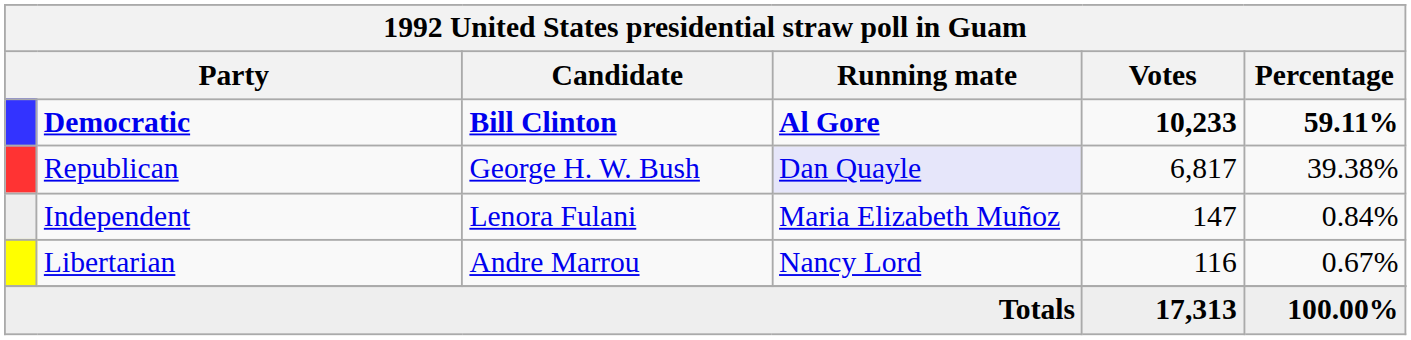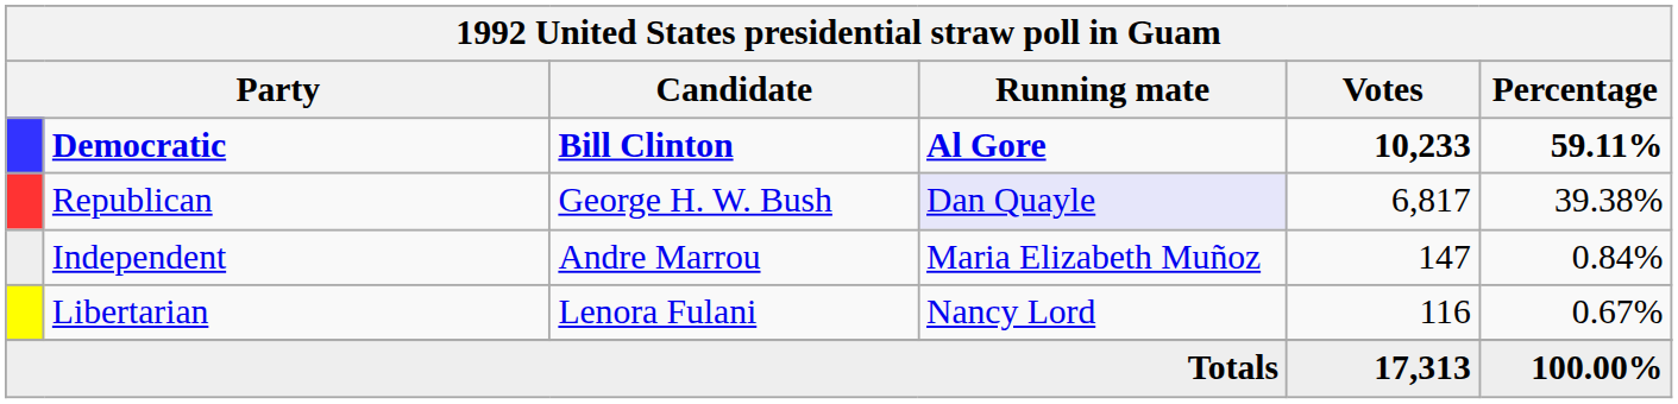 <table class="wikitable">
 <tr>
 <th colspan="6">1992 United States presidential straw poll in Guam</th>
 </tr>
 <tr>
 <th colspan="2" style="width: 15em">Party</th>
 <th style="width: 10em">Candidate</th>
 <th style="width: 10em">Running mate</th>
 <th style="width: 5em">Votes</th>
 <th style="width: 5em">Percentage</th>
 </tr>
 <tr>
 <th style="background:#33f; width:3px;"></th>
 <td style="width: 130px"><a href='#'><strong>Democratic</strong></a></td>
 <td><strong><a href='#'>Bill Clinton</a></strong></td>
 <td><strong><a href='#'>Al Gore</a></strong></td>
 <td style="text-align:right;"><strong>10,233</strong></td>
 <td style="text-align:right;"><strong>59.11%</strong></td>
 </tr>
 <tr>
 <th style="background:#f33; width:3px;"></th>
 <td style="width: 130px"><a href='#'>Republican</a></td>
 <td><a href='#'>George H. W. Bush</a></td>
 <td style="background: lavender;"><a href='#'>Dan Quayle</a></td>
 <td style="text-align:right;">6,817</td>
 <td style="text-align:right;">39.38%</td>
 </tr>
 <tr>
 <th style="background:#eee; width:3px;"></th>
 <td style="width: 130px"><a href='#'>Independent</a></td>
-<td><a href='#'>Lenora Fulani</a></td>
+<td><a href='#'>Andre Marrou</a></td>
 <td><a href='#'>Maria Elizabeth Muñoz</a></td>
 <td style="text-align:right;">147</td>
 <td style="text-align:right;">0.84%</td>
 </tr>
 <tr>
 <th style="background:#ff0; width:3px;"></th>
 <td style="width: 130px"><a href='#'>Libertarian</a></td>
-<td><a href='#'>Andre Marrou</a></td>
+<td><a href='#'>Lenora Fulani</a></td>
 <td><a href='#'>Nancy Lord</a></td>
 <td style="text-align:right;">116</td>
 <td style="text-align:right;">0.67%</td>
 </tr>
 <tr>
 </tr>
 <tr style="background:#eee; text-align:right;">
 <td colspan="4"><strong>Totals</strong></td>
 <td><strong>17,313</strong></td>
 <td><strong>100.00%</strong></td>
 </tr>
 </table>
